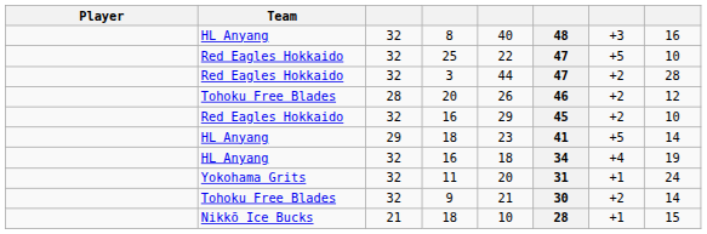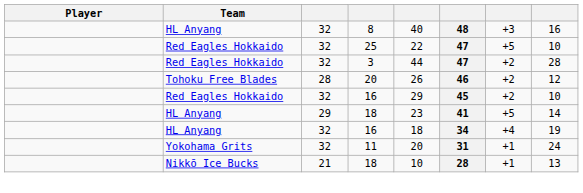 <table class="wikitable sortable" style="text-align: center">
 <tr>
 <th style="width: 15em;">Player</th>
 <th style="width: 13em;">Team</th>
 <th style="width: 4em;"></th>
 <th style="width: 4em;"></th>
 <th style="width: 4em;"></th>
 <th style="width: 4em;"></th>
 <th style="width: 4em;"></th>
 <th style="width: 4em;"></th>
 </tr>
 <tr>
 <td style="text-align:left;"> </td>
 <td style="text-align:left;"><a href='#'>HL Anyang</a></td>
 <td>32</td>
 <td>8</td>
 <td>40</td>
 <th>48</th>
 <td>+3</td>
 <td>16</td>
 </tr>
 <tr>
 <td style="text-align:left;"> </td>
 <td style="text-align:left;"><a href='#'>Red Eagles Hokkaido</a></td>
 <td>32</td>
 <td>25</td>
 <td>22</td>
 <th>47</th>
 <td>+5</td>
 <td>10</td>
 </tr>
 <tr>
 <td style="text-align:left;"> </td>
 <td style="text-align:left;"><a href='#'>Red Eagles Hokkaido</a></td>
 <td>32</td>
 <td>3</td>
 <td>44</td>
 <th>47</th>
 <td>+2</td>
 <td>28</td>
 </tr>
 <tr>
 <td style="text-align:left;"> </td>
 <td style="text-align:left;"><a href='#'>Tohoku Free Blades</a></td>
 <td>28</td>
 <td>20</td>
 <td>26</td>
 <th>46</th>
 <td>+2</td>
 <td>12</td>
 </tr>
 <tr>
 <td style="text-align:left;"> </td>
 <td style="text-align:left;"><a href='#'>Red Eagles Hokkaido</a></td>
 <td>32</td>
 <td>16</td>
 <td>29</td>
 <th>45</th>
 <td>+2</td>
 <td>10</td>
 </tr>
 <tr>
 <td style="text-align:left;"> </td>
 <td style="text-align:left;"><a href='#'>HL Anyang</a></td>
 <td>29</td>
 <td>18</td>
 <td>23</td>
 <th>41</th>
 <td>+5</td>
 <td>14</td>
 </tr>
 <tr>
 <td style="text-align:left;"> </td>
 <td style="text-align:left;"><a href='#'>HL Anyang</a></td>
 <td>32</td>
 <td>16</td>
 <td>18</td>
 <th>34</th>
 <td>+4</td>
 <td>19</td>
 </tr>
 <tr>
 <td style="text-align:left;"> </td>
 <td style="text-align:left;"><a href='#'>Yokohama Grits</a></td>
 <td>32</td>
 <td>11</td>
 <td>20</td>
 <th>31</th>
 <td>+1</td>
 <td>24</td>
 </tr>
 <tr>
 <td style="text-align:left;"> </td>
-<td style="text-align:left;"><a href='#'>Tohoku Free Blades</a></td>
-<td>32</td>
-<td>9</td>
-<td>21</td>
-<th>30</th>
-<td>+2</td>
-<td>14</td>
-</tr>
-<tr>
-<td style="text-align:left;"> </td>
 <td style="text-align:left;"><a href='#'>Nikkō Ice Bucks</a></td>
 <td>21</td>
 <td>18</td>
 <td>10</td>
 <th>28</th>
 <td>+1</td>
-<td>15</td>
+<td>13</td>
 </tr>
 </table>
